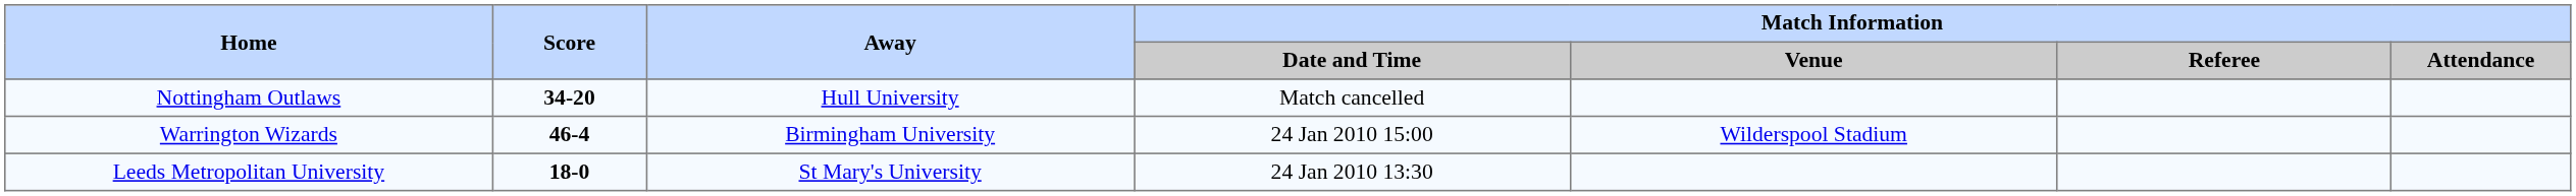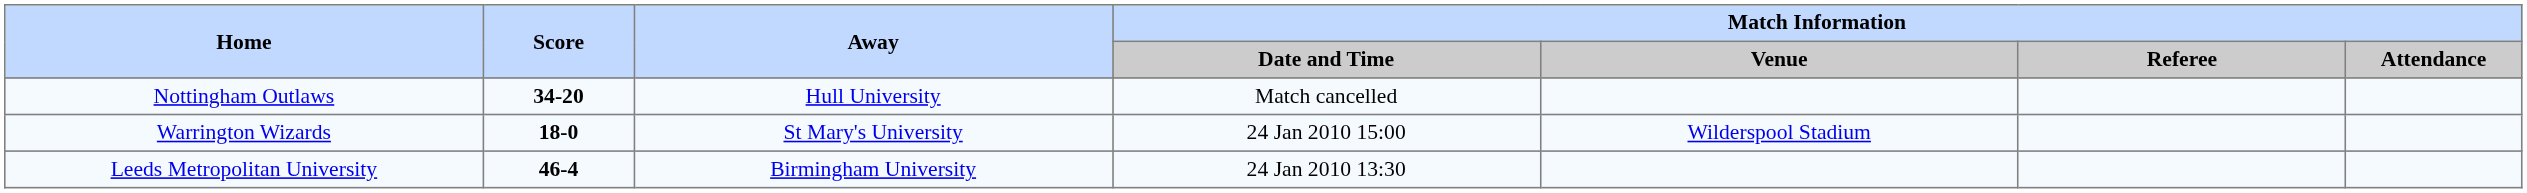 <table border=1 style="border-collapse:collapse; font-size:85%; text-align:center;" cellpadding=3 cellspacing=0 width=100%>
 <tr bgcolor=#C1D8FF>
 <th rowspan=2 width=19%>Home</th>
 <th rowspan=2 width=6%>Score</th>
 <th rowspan=2 width=19%>Away</th>
 <th colspan=6>Match Information</th>
 </tr>
 <tr bgcolor=#CCCCCC>
 <th width=17%>Date and Time</th>
 <th width=19%>Venue</th>
 <th width=13%>Referee</th>
 <th width=7%>Attendance</th>
 </tr>
 <tr bgcolor=#F5FAFF>
 <td><a href='#'>Nottingham Outlaws</a></td>
 <td><strong>34-20</strong></td>
 <td><a href='#'>Hull University</a></td>
 <td>Match cancelled</td>
 <td></td>
 <td></td>
 <td></td>
 </tr>
 <tr bgcolor=#F5FAFF>
 <td><a href='#'>Warrington Wizards</a></td>
-<td><strong>46-4</strong></td>
-<td><a href='#'>Birmingham University</a></td>
+<td><strong>18-0</strong> </td>
+<td><a href='#'>St Mary's University</a></td>
 <td>24 Jan 2010 15:00</td>
 <td><a href='#'>Wilderspool Stadium</a></td>
 <td></td>
 <td></td>
 </tr>
 <tr bgcolor=#F5FAFF>
 <td><a href='#'>Leeds Metropolitan University</a></td>
-<td><strong>18-0</strong> </td>
-<td><a href='#'>St Mary's University</a></td>
+<td><strong>46-4</strong></td>
+<td><a href='#'>Birmingham University</a></td>
 <td>24 Jan 2010 13:30</td>
 <td></td>
 <td></td>
 <td></td>
 </tr>
 </table>
